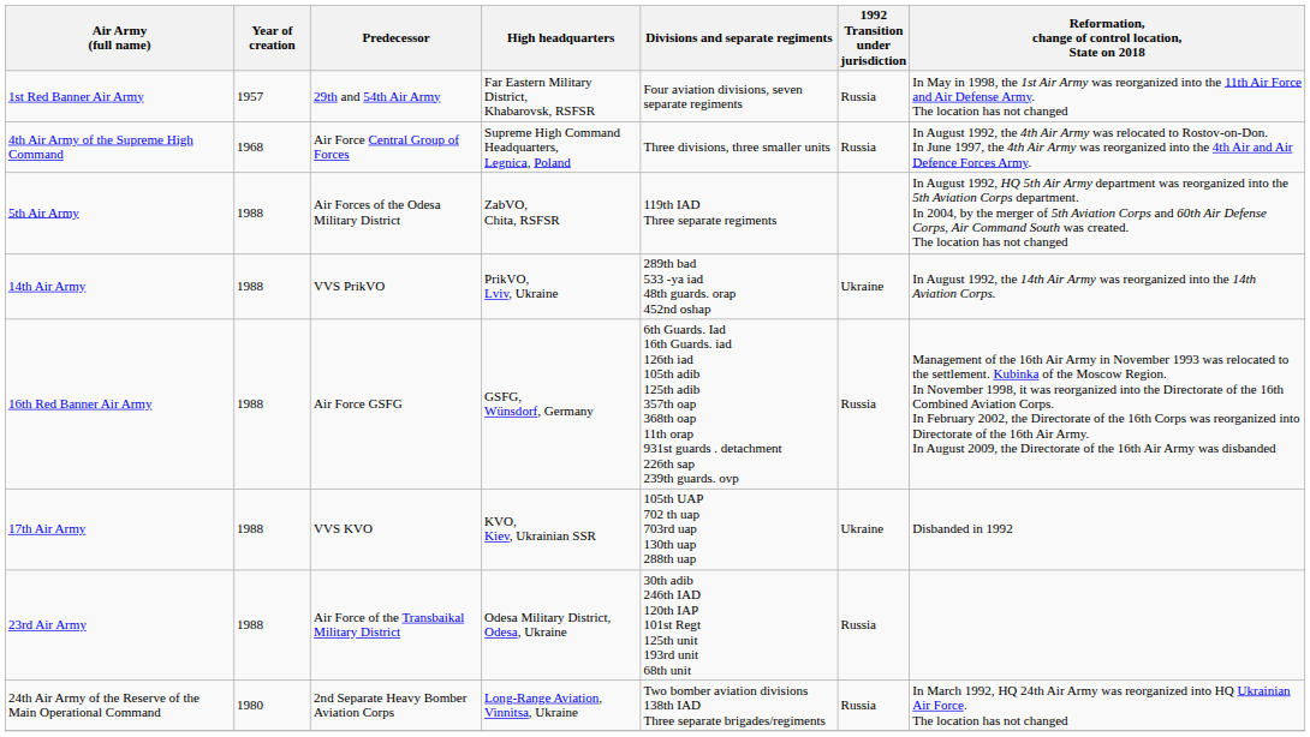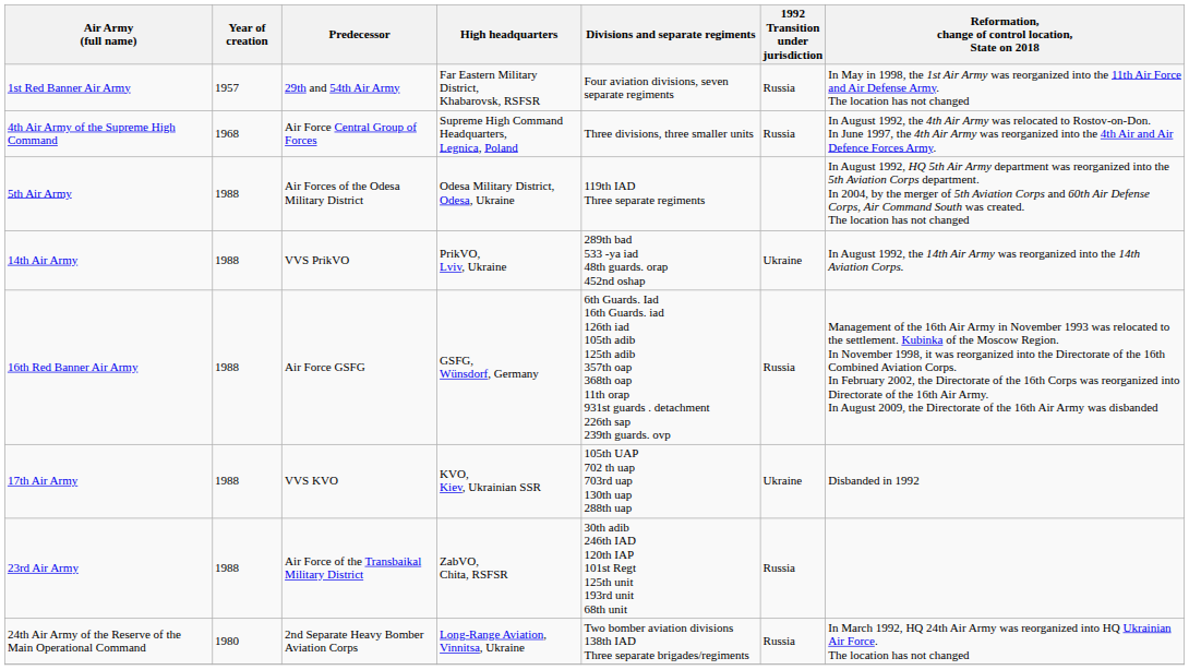 <table class="wikitable">
 <tr>
 <th>Air Army<br>(full name)</th>
 <th>Year of creation</th>
 <th>Predecessor</th>
 <th>High headquarters</th>
 <th>Divisions and separate regiments</th>
 <th>1992<br>Transition<br>under<br>jurisdiction</th>
 <th>Reformation,<br>change of control location,<br>State on 2018</th>
 </tr>
 <tr>
 <td><a href='#'>1st Red Banner Air Army</a></td>
 <td>1957</td>
 <td><a href='#'>29th</a> and <a href='#'>54th Air Army</a></td>
 <td>Far Eastern Military District,<br>Khabarovsk, RSFSR</td>
 <td>Four aviation divisions, seven separate regiments</td>
 <td>Russia</td>
 <td>In May in 1998, the <em>1st Air Army</em> was reorganized into the <a href='#'>11th Air Force and Air Defense Army</a>.<br>The location has not changed</td>
 </tr>
 <tr>
 <td><a href='#'>4th Air Army of the Supreme High Command</a></td>
 <td>1968</td>
 <td>Air Force <a href='#'>Central Group of Forces</a></td>
 <td>Supreme High Command Headquarters,<br><a href='#'>Legnica</a>, <a href='#'>Poland</a></td>
 <td>Three divisions, three smaller units</td>
 <td>Russia</td>
 <td>In August 1992, the <em>4th Air Army</em> was relocated to Rostov-on-Don.<br>In June 1997, the <em>4th Air Army</em> was reorganized into the <a href='#'>4th Air and Air Defence Forces Army</a>.</td>
 </tr>
 <tr>
 <td><a href='#'>5th Air Army</a></td>
 <td>1988</td>
 <td>Air Forces of the Odesa Military District</td>
-<td>ZabVO,<br>Chita, RSFSR</td>
+<td>Odesa Military District,<br><a href='#'>Odesa</a>, Ukraine</td>
 <td>119th IAD<br>Three separate regiments</td>
 <td></td>
 <td>In August 1992, <em>HQ 5th Air Army</em> department was reorganized into the <em>5th Aviation Corps</em> department.<br>In 2004, by the merger of <em> 5th Aviation Corps</em> and <em>60th Air Defense Corps</em>, <em>Air Command South</em> was created.<br>The location has not changed</td>
 </tr>
 <tr>
 <td><a href='#'>14th Air Army</a></td>
 <td>1988</td>
 <td>VVS PrikVO</td>
 <td>PrikVO,<br><a href='#'>Lviv</a>, Ukraine</td>
 <td>289th bad<br>533 -ya iad<br>48th guards. orap<br>452nd oshap</td>
 <td>Ukraine</td>
 <td>In August 1992, the <em>14th Air Army</em> was reorganized into the <em>14th Aviation Corps.</em></td>
 </tr>
 <tr>
 <td><a href='#'>16th Red Banner Air Army</a></td>
 <td>1988</td>
 <td>Air Force GSFG</td>
 <td>GSFG,<br><a href='#'>Wünsdorf</a>, Germany</td>
 <td>6th Guards. Iad<br>16th Guards. iad<br>126th iad<br>105th adib<br>125th adib<br>357th oap<br>368th oap<br>11th orap<br>931st guards . detachment<br>226th sap<br>239th guards. ovp</td>
 <td>Russia</td>
 <td>Management of the 16th Air Army in November 1993 was relocated to the settlement. <a href='#'>Kubinka</a> of the Moscow Region.<br>In November 1998, it was reorganized into the Directorate of the 16th Combined Aviation Corps.<br>In February 2002, the Directorate of the 16th Corps was reorganized into Directorate of the 16th Air Army.<br>In August 2009, the Directorate of the 16th Air Army was disbanded</td>
 </tr>
 <tr>
 <td><a href='#'>17th Air Army</a></td>
 <td>1988</td>
 <td>VVS KVO</td>
 <td>KVO,<br><a href='#'>Kiev</a>, Ukrainian SSR</td>
 <td>105th UAP<br>702 th uap<br>703rd uap<br>130th uap<br>288th uap</td>
 <td>Ukraine</td>
 <td>Disbanded in 1992</td>
 </tr>
 <tr>
 <td><a href='#'>23rd Air Army</a></td>
 <td>1988</td>
 <td>Air Force of the <a href='#'>Transbaikal Military District</a></td>
-<td>Odesa Military District,<br><a href='#'>Odesa</a>, Ukraine</td>
+<td>ZabVO,<br>Chita, RSFSR</td>
 <td>30th adib<br>246th IAD<br>120th IAP<br>101st Regt<br>125th unit<br>193rd unit<br>68th unit</td>
 <td>Russia</td>
 <td></td>
 </tr>
 <tr>
 <td>24th Air Army of the Reserve of the Main Operational Command</td>
 <td>1980</td>
 <td>2nd Separate Heavy Bomber Aviation Corps</td>
 <td><a href='#'>Long-Range Aviation</a>,<br><a href='#'>Vinnitsa</a>, Ukraine</td>
 <td>Two bomber aviation divisions<br>138th IAD<br>Three separate brigades/regiments</td>
 <td>Russia</td>
 <td>In March 1992, HQ 24th Air Army was reorganized into HQ <a href='#'>Ukrainian Air Force</a>.<br> The location has not changed</td>
 </tr>
 <tr>
 </tr>
 </table>
